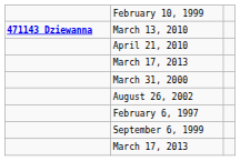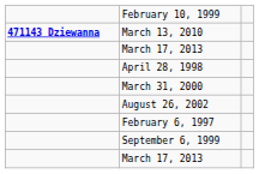 <table class="wikitable" style="font-size: 89%; float: left; width: 26em; margin-right: 1em; height: 197px">
 <tr>
 <td><strong></strong></td>
 <td>February 10, 1999</td>
 <td> </td>
 </tr>
 <tr>
 <td><strong><a href='#'>471143 Dziewanna</a></strong></td>
 <td>March 13, 2010</td>
 <td> </td>
 </tr>
 <tr>
 <td></td>
-<td>April 21, 2010</td>
+<td>March 17, 2013</td>
 <td> </td>
 </tr>
 <tr>
 <td></td>
-<td>March 17, 2013</td>
+<td>April 28, 1998</td>
 <td> </td>
 </tr>
 <tr>
 <td></td>
 <td>March 31, 2000</td>
 <td> </td>
 </tr>
 <tr>
 <td></td>
 <td>August 26, 2002</td>
 <td> </td>
 </tr>
 <tr>
 <td></td>
 <td>February 6, 1997</td>
 <td> </td>
 </tr>
 <tr>
 <td></td>
 <td>September 6, 1999</td>
 <td> </td>
 </tr>
 <tr>
 <td></td>
 <td>March 17, 2013</td>
 <td> </td>
 </tr>
 </table>
